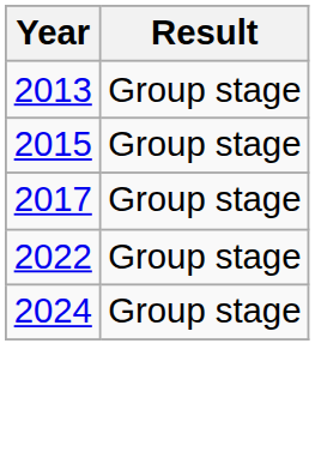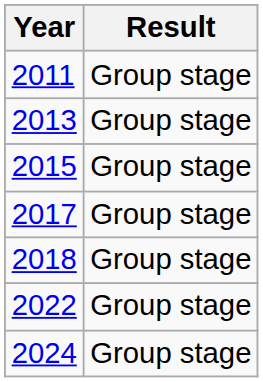 <table class="wikitable">
 <tr>
 <th>Year</th>
 <th>Result</th>
+</tr>
+<tr>
+<td> <a href='#'>2011</a></td>
+<td>Group stage</td>
 </tr>
 <tr>
 <td> <a href='#'>2013</a></td>
 <td>Group stage</td>
 </tr>
 <tr>
 <td> <a href='#'>2015</a></td>
 <td>Group stage</td>
 </tr>
 <tr>
 <td> <a href='#'>2017</a></td>
 <td>Group stage</td>
 </tr>
 <tr>
+<td> <a href='#'>2018</a></td>
+<td>Group stage</td>
+</tr>
+<tr>
 <td> <a href='#'>2022</a></td>
 <td>Group stage</td>
 </tr>
 <tr>
 <td> <a href='#'>2024</a></td>
 <td>Group stage</td>
 </tr>
 </table>
